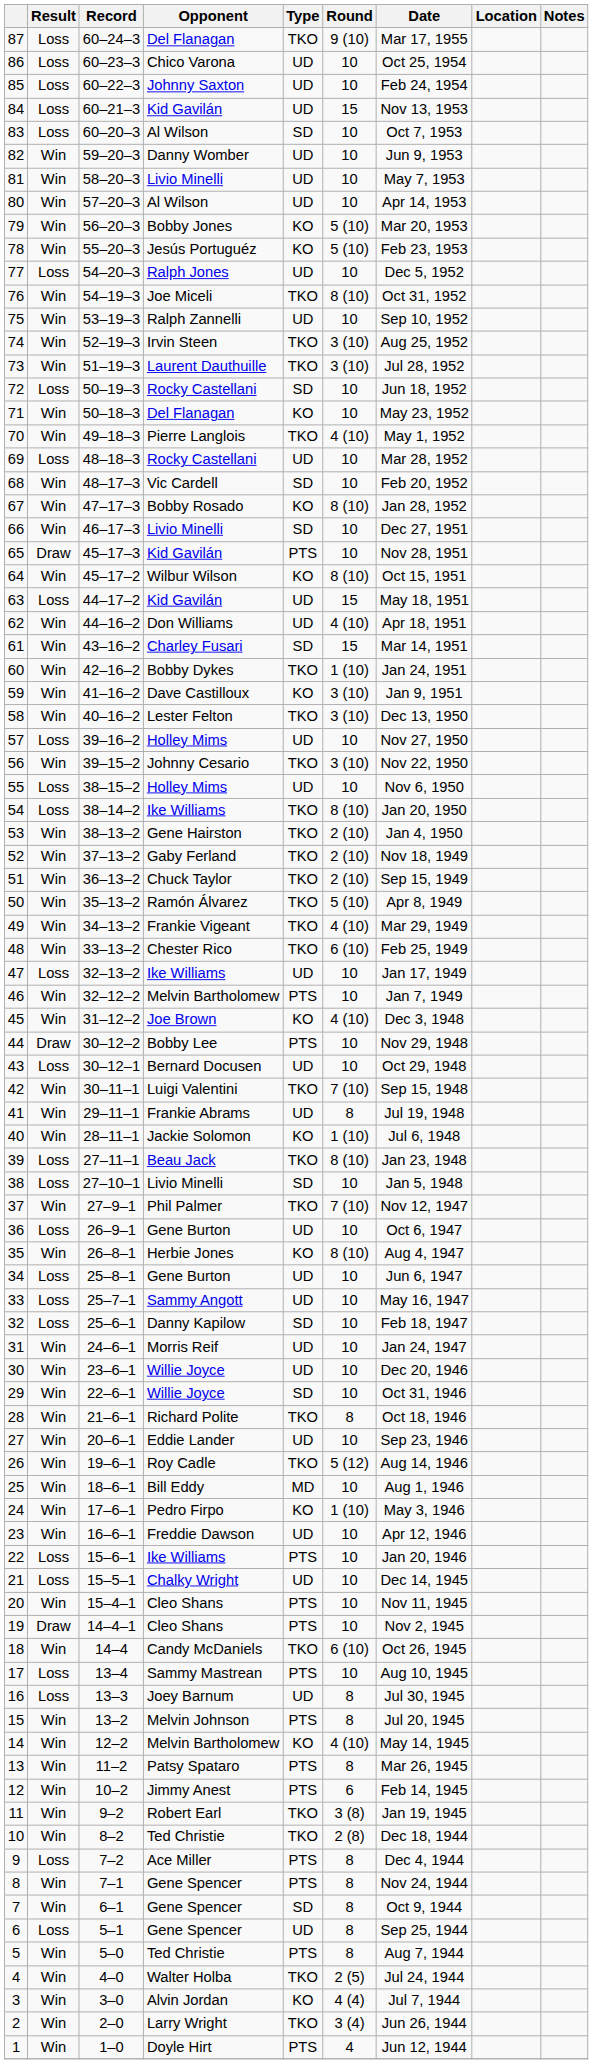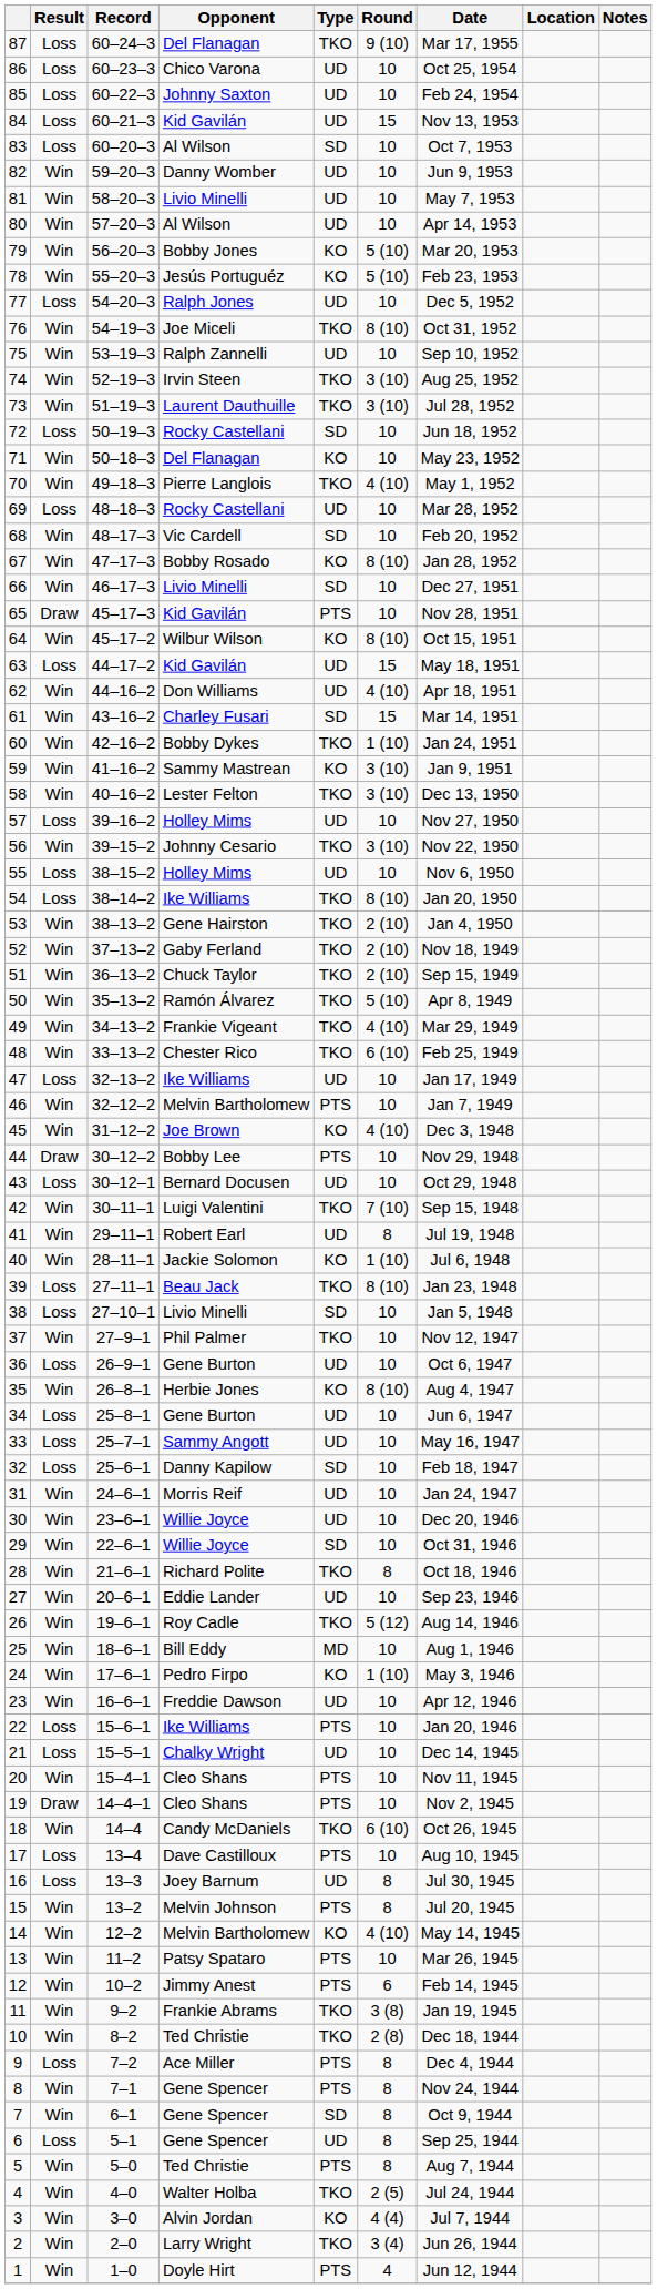 <table class="wikitable" style="text-align:center">
 <tr>
 <th></th>
 <th>Result</th>
 <th>Record</th>
 <th>Opponent</th>
 <th>Type</th>
 <th>Round</th>
 <th>Date</th>
 <th>Location</th>
 <th>Notes</th>
 </tr>
 <tr>
 <td>87</td>
 <td>Loss</td>
 <td>60–24–3</td>
 <td align=left><a href='#'>Del Flanagan</a></td>
 <td>TKO</td>
 <td>9 (10)</td>
 <td>Mar 17, 1955</td>
 <td style="text-align:left;"></td>
 <td></td>
 </tr>
 <tr>
 <td>86</td>
 <td>Loss</td>
 <td>60–23–3</td>
 <td align=left>Chico Varona</td>
 <td>UD</td>
 <td>10</td>
 <td>Oct 25, 1954</td>
 <td style="text-align:left;"></td>
 <td></td>
 </tr>
 <tr>
 <td>85</td>
 <td>Loss</td>
 <td>60–22–3</td>
 <td align=left><a href='#'>Johnny Saxton</a></td>
 <td>UD</td>
 <td>10</td>
 <td>Feb 24, 1954</td>
 <td style="text-align:left;"></td>
 <td></td>
 </tr>
 <tr>
 <td>84</td>
 <td>Loss</td>
 <td>60–21–3</td>
 <td align=left><a href='#'>Kid Gavilán</a></td>
 <td>UD</td>
 <td>15</td>
 <td>Nov 13, 1953</td>
 <td style="text-align:left;"></td>
 <td style="text-align:left;"></td>
 </tr>
 <tr>
 <td>83</td>
 <td>Loss</td>
 <td>60–20–3</td>
 <td align=left>Al Wilson</td>
 <td>SD</td>
 <td>10</td>
 <td>Oct 7, 1953</td>
 <td style="text-align:left;"></td>
 <td></td>
 </tr>
 <tr>
 <td>82</td>
 <td>Win</td>
 <td>59–20–3</td>
 <td align=left>Danny Womber</td>
 <td>UD</td>
 <td>10</td>
 <td>Jun 9, 1953</td>
 <td style="text-align:left;"></td>
 <td></td>
 </tr>
 <tr>
 <td>81</td>
 <td>Win</td>
 <td>58–20–3</td>
 <td align=left><a href='#'>Livio Minelli</a></td>
 <td>UD</td>
 <td>10</td>
 <td>May 7, 1953</td>
 <td style="text-align:left;"></td>
 <td></td>
 </tr>
 <tr>
 <td>80</td>
 <td>Win</td>
 <td>57–20–3</td>
 <td align=left>Al Wilson</td>
 <td>UD</td>
 <td>10</td>
 <td>Apr 14, 1953</td>
 <td style="text-align:left;"></td>
 <td></td>
 </tr>
 <tr>
 <td>79</td>
 <td>Win</td>
 <td>56–20–3</td>
 <td align=left>Bobby Jones</td>
 <td>KO</td>
 <td>5 (10)</td>
 <td>Mar 20, 1953</td>
 <td style="text-align:left;"></td>
 <td></td>
 </tr>
 <tr>
 <td>78</td>
 <td>Win</td>
 <td>55–20–3</td>
 <td align=left>Jesús Portuguéz</td>
 <td>KO</td>
 <td>5 (10)</td>
 <td>Feb 23, 1953</td>
 <td style="text-align:left;"></td>
 <td></td>
 </tr>
 <tr>
 <td>77</td>
 <td>Loss</td>
 <td>54–20–3</td>
 <td align=left><a href='#'>Ralph Jones</a></td>
 <td>UD</td>
 <td>10</td>
 <td>Dec 5, 1952</td>
 <td style="text-align:left;"></td>
 <td></td>
 </tr>
 <tr>
 <td>76</td>
 <td>Win</td>
 <td>54–19–3</td>
 <td align=left>Joe Miceli</td>
 <td>TKO</td>
 <td>8 (10)</td>
 <td>Oct 31, 1952</td>
 <td style="text-align:left;"></td>
 <td></td>
 </tr>
 <tr>
 <td>75</td>
 <td>Win</td>
 <td>53–19–3</td>
 <td align=left>Ralph Zannelli</td>
 <td>UD</td>
 <td>10</td>
 <td>Sep 10, 1952</td>
 <td style="text-align:left;"></td>
 <td></td>
 </tr>
 <tr>
 <td>74</td>
 <td>Win</td>
 <td>52–19–3</td>
 <td align=left>Irvin Steen</td>
 <td>TKO</td>
 <td>3 (10)</td>
 <td>Aug 25, 1952</td>
 <td style="text-align:left;"></td>
 <td></td>
 </tr>
 <tr>
 <td>73</td>
 <td>Win</td>
 <td>51–19–3</td>
 <td align=left><a href='#'>Laurent Dauthuille</a></td>
 <td>TKO</td>
 <td>3 (10)</td>
 <td>Jul 28, 1952</td>
 <td style="text-align:left;"></td>
 <td></td>
 </tr>
 <tr>
 <td>72</td>
 <td>Loss</td>
 <td>50–19–3</td>
 <td align=left><a href='#'>Rocky Castellani</a></td>
 <td>SD</td>
 <td>10</td>
 <td>Jun 18, 1952</td>
 <td style="text-align:left;"></td>
 <td></td>
 </tr>
 <tr>
 <td>71</td>
 <td>Win</td>
 <td>50–18–3</td>
 <td align=left><a href='#'>Del Flanagan</a></td>
 <td>KO</td>
 <td>10</td>
 <td>May 23, 1952</td>
 <td style="text-align:left;"></td>
 <td></td>
 </tr>
 <tr>
 <td>70</td>
 <td>Win</td>
 <td>49–18–3</td>
 <td align=left>Pierre Langlois</td>
 <td>TKO</td>
 <td>4 (10)</td>
 <td>May 1, 1952</td>
 <td style="text-align:left;"></td>
 <td></td>
 </tr>
 <tr>
 <td>69</td>
 <td>Loss</td>
 <td>48–18–3</td>
 <td align=left><a href='#'>Rocky Castellani</a></td>
 <td>UD</td>
 <td>10</td>
 <td>Mar 28, 1952</td>
 <td style="text-align:left;"></td>
 <td></td>
 </tr>
 <tr>
 <td>68</td>
 <td>Win</td>
 <td>48–17–3</td>
 <td align=left>Vic Cardell</td>
 <td>SD</td>
 <td>10</td>
 <td>Feb 20, 1952</td>
 <td style="text-align:left;"></td>
 <td></td>
 </tr>
 <tr>
 <td>67</td>
 <td>Win</td>
 <td>47–17–3</td>
 <td align=left>Bobby Rosado</td>
 <td>KO</td>
 <td>8 (10)</td>
 <td>Jan 28, 1952</td>
 <td style="text-align:left;"></td>
 <td></td>
 </tr>
 <tr>
 <td>66</td>
 <td>Win</td>
 <td>46–17–3</td>
 <td align=left><a href='#'>Livio Minelli</a></td>
 <td>SD</td>
 <td>10</td>
 <td>Dec 27, 1951</td>
 <td style="text-align:left;"></td>
 <td></td>
 </tr>
 <tr>
 <td>65</td>
 <td>Draw</td>
 <td>45–17–3</td>
 <td align=left><a href='#'>Kid Gavilán</a></td>
 <td>PTS</td>
 <td>10</td>
 <td>Nov 28, 1951</td>
 <td style="text-align:left;"></td>
 <td></td>
 </tr>
 <tr>
 <td>64</td>
 <td>Win</td>
 <td>45–17–2</td>
 <td align=left>Wilbur Wilson</td>
 <td>KO</td>
 <td>8 (10)</td>
 <td>Oct 15, 1951</td>
 <td style="text-align:left;"></td>
 <td></td>
 </tr>
 <tr>
 <td>63</td>
 <td>Loss</td>
 <td>44–17–2</td>
 <td align=left><a href='#'>Kid Gavilán</a></td>
 <td>UD</td>
 <td>15</td>
 <td>May 18, 1951</td>
 <td style="text-align:left;"></td>
 <td style="text-align:left;"></td>
 </tr>
 <tr>
 <td>62</td>
 <td>Win</td>
 <td>44–16–2</td>
 <td align=left>Don Williams</td>
 <td>UD</td>
 <td>4 (10)</td>
 <td>Apr 18, 1951</td>
 <td style="text-align:left;"></td>
 <td></td>
 </tr>
 <tr>
 <td>61</td>
 <td>Win</td>
 <td>43–16–2</td>
 <td align=left><a href='#'>Charley Fusari</a></td>
 <td>SD</td>
 <td>15</td>
 <td>Mar 14, 1951</td>
 <td style="text-align:left;"></td>
 <td style="text-align:left;"></td>
 </tr>
 <tr>
 <td>60</td>
 <td>Win</td>
 <td>42–16–2</td>
 <td align=left>Bobby Dykes</td>
 <td>TKO</td>
 <td>1 (10)</td>
 <td>Jan 24, 1951</td>
 <td style="text-align:left;"></td>
 <td></td>
 </tr>
 <tr>
 <td>59</td>
 <td>Win</td>
 <td>41–16–2</td>
-<td align=left>Dave Castilloux</td>
+<td align=left>Sammy Mastrean</td>
 <td>KO</td>
 <td>3 (10)</td>
 <td>Jan 9, 1951</td>
 <td style="text-align:left;"></td>
 <td></td>
 </tr>
 <tr>
 <td>58</td>
 <td>Win</td>
 <td>40–16–2</td>
 <td align=left>Lester Felton</td>
 <td>TKO</td>
 <td>3 (10)</td>
 <td>Dec 13, 1950</td>
 <td style="text-align:left;"></td>
 <td></td>
 </tr>
 <tr>
 <td>57</td>
 <td>Loss</td>
 <td>39–16–2</td>
 <td align=left><a href='#'>Holley Mims</a></td>
 <td>UD</td>
 <td>10</td>
 <td>Nov 27, 1950</td>
 <td style="text-align:left;"></td>
 <td></td>
 </tr>
 <tr>
 <td>56</td>
 <td>Win</td>
 <td>39–15–2</td>
 <td align=left>Johnny Cesario</td>
 <td>TKO</td>
 <td>3 (10)</td>
 <td>Nov 22, 1950</td>
 <td style="text-align:left;"></td>
 <td></td>
 </tr>
 <tr>
 <td>55</td>
 <td>Loss</td>
 <td>38–15–2</td>
 <td align=left><a href='#'>Holley Mims</a></td>
 <td>UD</td>
 <td>10</td>
 <td>Nov 6, 1950</td>
 <td style="text-align:left;"></td>
 <td></td>
 </tr>
 <tr>
 <td>54</td>
 <td>Loss</td>
 <td>38–14–2</td>
 <td align=left><a href='#'>Ike Williams</a></td>
 <td>TKO</td>
 <td>8 (10)</td>
 <td>Jan 20, 1950</td>
 <td style="text-align:left;"></td>
 <td></td>
 </tr>
 <tr>
 <td>53</td>
 <td>Win</td>
 <td>38–13–2</td>
 <td align=left>Gene Hairston</td>
 <td>TKO</td>
 <td>2 (10)</td>
 <td>Jan 4, 1950</td>
 <td style="text-align:left;"></td>
 <td></td>
 </tr>
 <tr>
 <td>52</td>
 <td>Win</td>
 <td>37–13–2</td>
 <td align=left>Gaby Ferland</td>
 <td>TKO</td>
 <td>2 (10)</td>
 <td>Nov 18, 1949</td>
 <td style="text-align:left;"></td>
 <td></td>
 </tr>
 <tr>
 <td>51</td>
 <td>Win</td>
 <td>36–13–2</td>
 <td align=left>Chuck Taylor</td>
 <td>TKO</td>
 <td>2 (10)</td>
 <td>Sep 15, 1949</td>
 <td style="text-align:left;"></td>
 <td></td>
 </tr>
 <tr>
 <td>50</td>
 <td>Win</td>
 <td>35–13–2</td>
 <td align=left>Ramón Álvarez</td>
 <td>TKO</td>
 <td>5 (10)</td>
 <td>Apr 8, 1949</td>
 <td style="text-align:left;"></td>
 <td></td>
 </tr>
 <tr>
 <td>49</td>
 <td>Win</td>
 <td>34–13–2</td>
 <td align=left>Frankie Vigeant</td>
 <td>TKO</td>
 <td>4 (10)</td>
 <td>Mar 29, 1949</td>
 <td style="text-align:left;"></td>
 <td></td>
 </tr>
 <tr>
 <td>48</td>
 <td>Win</td>
 <td>33–13–2</td>
 <td align=left>Chester Rico</td>
 <td>TKO</td>
 <td>6 (10)</td>
 <td>Feb 25, 1949</td>
 <td style="text-align:left;"></td>
 <td></td>
 </tr>
 <tr>
 <td>47</td>
 <td>Loss</td>
 <td>32–13–2</td>
 <td align=left><a href='#'>Ike Williams</a></td>
 <td>UD</td>
 <td>10</td>
 <td>Jan 17, 1949</td>
 <td style="text-align:left;"></td>
 <td></td>
 </tr>
 <tr>
 <td>46</td>
 <td>Win</td>
 <td>32–12–2</td>
 <td align=left>Melvin Bartholomew</td>
 <td>PTS</td>
 <td>10</td>
 <td>Jan 7, 1949</td>
 <td style="text-align:left;"></td>
 <td></td>
 </tr>
 <tr>
 <td>45</td>
 <td>Win</td>
 <td>31–12–2</td>
 <td align=left><a href='#'>Joe Brown</a></td>
 <td>KO</td>
 <td>4 (10)</td>
 <td>Dec 3, 1948</td>
 <td style="text-align:left;"></td>
 <td></td>
 </tr>
 <tr>
 <td>44</td>
 <td>Draw</td>
 <td>30–12–2</td>
 <td align=left>Bobby Lee</td>
 <td>PTS</td>
 <td>10</td>
 <td>Nov 29, 1948</td>
 <td style="text-align:left;"></td>
 <td></td>
 </tr>
 <tr>
 <td>43</td>
 <td>Loss</td>
 <td>30–12–1</td>
 <td align=left>Bernard Docusen</td>
 <td>UD</td>
 <td>10</td>
 <td>Oct 29, 1948</td>
 <td style="text-align:left;"></td>
 <td></td>
 </tr>
 <tr>
 <td>42</td>
 <td>Win</td>
 <td>30–11–1</td>
 <td align=left>Luigi Valentini</td>
 <td>TKO</td>
 <td>7 (10)</td>
 <td>Sep 15, 1948</td>
 <td style="text-align:left;"></td>
 <td></td>
 </tr>
 <tr>
 <td>41</td>
 <td>Win</td>
 <td>29–11–1</td>
-<td align=left>Frankie Abrams</td>
+<td align=left>Robert Earl</td>
 <td>UD</td>
 <td>8</td>
 <td>Jul 19, 1948</td>
 <td style="text-align:left;"></td>
 <td></td>
 </tr>
 <tr>
 <td>40</td>
 <td>Win</td>
 <td>28–11–1</td>
 <td align=left>Jackie Solomon</td>
 <td>KO</td>
 <td>1 (10)</td>
 <td>Jul 6, 1948</td>
 <td style="text-align:left;"></td>
 <td></td>
 </tr>
 <tr>
 <td>39</td>
 <td>Loss</td>
 <td>27–11–1</td>
 <td align=left><a href='#'>Beau Jack</a></td>
 <td>TKO</td>
 <td>8 (10)</td>
 <td>Jan 23, 1948</td>
 <td style="text-align:left;"></td>
 <td></td>
 </tr>
 <tr>
 <td>38</td>
 <td>Loss</td>
 <td>27–10–1</td>
 <td align=left>Livio Minelli</td>
 <td>SD</td>
 <td>10</td>
 <td>Jan 5, 1948</td>
 <td style="text-align:left;"></td>
 <td></td>
 </tr>
 <tr>
 <td>37</td>
 <td>Win</td>
 <td>27–9–1</td>
 <td align=left>Phil Palmer</td>
 <td>TKO</td>
-<td>7 (10)</td>
+<td>10</td>
 <td>Nov 12, 1947</td>
 <td style="text-align:left;"></td>
 <td></td>
 </tr>
 <tr>
 <td>36</td>
 <td>Loss</td>
 <td>26–9–1</td>
 <td align=left>Gene Burton</td>
 <td>UD</td>
 <td>10</td>
 <td>Oct 6, 1947</td>
 <td style="text-align:left;"></td>
 <td></td>
 </tr>
 <tr>
 <td>35</td>
 <td>Win</td>
 <td>26–8–1</td>
 <td align=left>Herbie Jones</td>
 <td>KO</td>
 <td>8 (10)</td>
 <td>Aug 4, 1947</td>
 <td style="text-align:left;"></td>
 <td></td>
 </tr>
 <tr>
 <td>34</td>
 <td>Loss</td>
 <td>25–8–1</td>
 <td align=left>Gene Burton</td>
 <td>UD</td>
 <td>10</td>
 <td>Jun 6, 1947</td>
 <td style="text-align:left;"></td>
 <td></td>
 </tr>
 <tr>
 <td>33</td>
 <td>Loss</td>
 <td>25–7–1</td>
 <td align=left><a href='#'>Sammy Angott</a></td>
 <td>UD</td>
 <td>10</td>
 <td>May 16, 1947</td>
 <td style="text-align:left;"></td>
 <td></td>
 </tr>
 <tr>
 <td>32</td>
 <td>Loss</td>
 <td>25–6–1</td>
 <td align=left>Danny Kapilow</td>
 <td>SD</td>
 <td>10</td>
 <td>Feb 18, 1947</td>
 <td style="text-align:left;"></td>
 <td></td>
 </tr>
 <tr>
 <td>31</td>
 <td>Win</td>
 <td>24–6–1</td>
 <td align=left>Morris Reif</td>
 <td>UD</td>
 <td>10</td>
 <td>Jan 24, 1947</td>
 <td style="text-align:left;"></td>
 <td></td>
 </tr>
 <tr>
 <td>30</td>
 <td>Win</td>
 <td>23–6–1</td>
 <td align=left><a href='#'>Willie Joyce</a></td>
 <td>UD</td>
 <td>10</td>
 <td>Dec 20, 1946</td>
 <td style="text-align:left;"></td>
 <td></td>
 </tr>
 <tr>
 <td>29</td>
 <td>Win</td>
 <td>22–6–1</td>
 <td align=left><a href='#'>Willie Joyce</a></td>
 <td>SD</td>
 <td>10</td>
 <td>Oct 31, 1946</td>
 <td style="text-align:left;"></td>
 <td></td>
 </tr>
 <tr>
 <td>28</td>
 <td>Win</td>
 <td>21–6–1</td>
 <td align=left>Richard Polite</td>
 <td>TKO</td>
 <td>8</td>
 <td>Oct 18, 1946</td>
 <td style="text-align:left;"></td>
 <td></td>
 </tr>
 <tr>
 <td>27</td>
 <td>Win</td>
 <td>20–6–1</td>
 <td align=left>Eddie Lander</td>
 <td>UD</td>
 <td>10</td>
 <td>Sep 23, 1946</td>
 <td style="text-align:left;"></td>
 <td></td>
 </tr>
 <tr>
 <td>26</td>
 <td>Win</td>
 <td>19–6–1</td>
 <td align=left>Roy Cadle</td>
 <td>TKO</td>
 <td>5 (12)</td>
 <td>Aug 14, 1946</td>
 <td style="text-align:left;"></td>
 <td></td>
 </tr>
 <tr>
 <td>25</td>
 <td>Win</td>
 <td>18–6–1</td>
 <td align=left>Bill Eddy</td>
 <td>MD</td>
 <td>10</td>
 <td>Aug 1, 1946</td>
 <td style="text-align:left;"></td>
 <td></td>
 </tr>
 <tr>
 <td>24</td>
 <td>Win</td>
 <td>17–6–1</td>
 <td align=left>Pedro Firpo</td>
 <td>KO</td>
 <td>1 (10)</td>
 <td>May 3, 1946</td>
 <td style="text-align:left;"></td>
 <td></td>
 </tr>
 <tr>
 <td>23</td>
 <td>Win</td>
 <td>16–6–1</td>
 <td align=left>Freddie Dawson</td>
 <td>UD</td>
 <td>10</td>
 <td>Apr 12, 1946</td>
 <td style="text-align:left;"></td>
 <td></td>
 </tr>
 <tr>
 <td>22</td>
 <td>Loss</td>
 <td>15–6–1</td>
 <td align=left><a href='#'>Ike Williams</a></td>
 <td>PTS</td>
 <td>10</td>
 <td>Jan 20, 1946</td>
 <td style="text-align:left;"></td>
 <td></td>
 </tr>
 <tr>
 <td>21</td>
 <td>Loss</td>
 <td>15–5–1</td>
 <td align=left><a href='#'>Chalky Wright</a></td>
 <td>UD</td>
 <td>10</td>
 <td>Dec 14, 1945</td>
 <td style="text-align:left;"></td>
 <td></td>
 </tr>
 <tr>
 <td>20</td>
 <td>Win</td>
 <td>15–4–1</td>
 <td align=left>Cleo Shans</td>
 <td>PTS</td>
 <td>10</td>
 <td>Nov 11, 1945</td>
 <td style="text-align:left;"></td>
 <td></td>
 </tr>
 <tr>
 <td>19</td>
 <td>Draw</td>
 <td>14–4–1</td>
 <td align=left>Cleo Shans</td>
 <td>PTS</td>
 <td>10</td>
 <td>Nov 2, 1945</td>
 <td style="text-align:left;"></td>
 <td></td>
 </tr>
 <tr>
 <td>18</td>
 <td>Win</td>
 <td>14–4</td>
 <td align=left>Candy McDaniels</td>
 <td>TKO</td>
 <td>6 (10)</td>
 <td>Oct 26, 1945</td>
 <td style="text-align:left;"></td>
 <td></td>
 </tr>
 <tr>
 <td>17</td>
 <td>Loss</td>
 <td>13–4</td>
-<td align=left>Sammy Mastrean</td>
+<td align=left>Dave Castilloux</td>
 <td>PTS</td>
 <td>10</td>
 <td>Aug 10, 1945</td>
 <td style="text-align:left;"></td>
 <td></td>
 </tr>
 <tr>
 <td>16</td>
 <td>Loss</td>
 <td>13–3</td>
 <td align=left>Joey Barnum</td>
 <td>UD</td>
 <td>8</td>
 <td>Jul 30, 1945</td>
 <td style="text-align:left;"></td>
 <td></td>
 </tr>
 <tr>
 <td>15</td>
 <td>Win</td>
 <td>13–2</td>
 <td align=left>Melvin Johnson</td>
 <td>PTS</td>
 <td>8</td>
 <td>Jul 20, 1945</td>
 <td style="text-align:left;"></td>
 <td></td>
 </tr>
 <tr>
 <td>14</td>
 <td>Win</td>
 <td>12–2</td>
 <td align=left>Melvin Bartholomew</td>
 <td>KO</td>
 <td>4 (10)</td>
 <td>May 14, 1945</td>
 <td style="text-align:left;"></td>
 <td></td>
 </tr>
 <tr>
 <td>13</td>
 <td>Win</td>
 <td>11–2</td>
 <td align=left>Patsy Spataro</td>
 <td>PTS</td>
-<td>8</td>
+<td>10</td>
 <td>Mar 26, 1945</td>
 <td style="text-align:left;"></td>
 <td></td>
 </tr>
 <tr>
 <td>12</td>
 <td>Win</td>
 <td>10–2</td>
 <td align=left>Jimmy Anest</td>
 <td>PTS</td>
 <td>6</td>
 <td>Feb 14, 1945</td>
 <td style="text-align:left;"></td>
 <td></td>
 </tr>
 <tr>
 <td>11</td>
 <td>Win</td>
 <td>9–2</td>
-<td align=left>Robert Earl</td>
+<td align=left>Frankie Abrams</td>
 <td>TKO</td>
 <td>3 (8)</td>
 <td>Jan 19, 1945</td>
 <td style="text-align:left;"></td>
 <td></td>
 </tr>
 <tr>
 <td>10</td>
 <td>Win</td>
 <td>8–2</td>
 <td align=left>Ted Christie</td>
 <td>TKO</td>
 <td>2 (8)</td>
 <td>Dec 18, 1944</td>
 <td style="text-align:left;"></td>
 <td></td>
 </tr>
 <tr>
 <td>9</td>
 <td>Loss</td>
 <td>7–2</td>
 <td align=left>Ace Miller</td>
 <td>PTS</td>
 <td>8</td>
 <td>Dec 4, 1944</td>
 <td style="text-align:left;"></td>
 <td></td>
 </tr>
 <tr>
 <td>8</td>
 <td>Win</td>
 <td>7–1</td>
 <td align=left>Gene Spencer</td>
 <td>PTS</td>
 <td>8</td>
 <td>Nov 24, 1944</td>
 <td style="text-align:left;"></td>
 <td></td>
 </tr>
 <tr>
 <td>7</td>
 <td>Win</td>
 <td>6–1</td>
 <td align=left>Gene Spencer</td>
 <td>SD</td>
 <td>8</td>
 <td>Oct 9, 1944</td>
 <td style="text-align:left;"></td>
 <td></td>
 </tr>
 <tr>
 <td>6</td>
 <td>Loss</td>
 <td>5–1</td>
 <td align=left>Gene Spencer</td>
 <td>UD</td>
 <td>8</td>
 <td>Sep 25, 1944</td>
 <td style="text-align:left;"></td>
 <td></td>
 </tr>
 <tr>
 <td>5</td>
 <td>Win</td>
 <td>5–0</td>
 <td align=left>Ted Christie</td>
 <td>PTS</td>
 <td>8</td>
 <td>Aug 7, 1944</td>
 <td style="text-align:left;"></td>
 <td></td>
 </tr>
 <tr>
 <td>4</td>
 <td>Win</td>
 <td>4–0</td>
 <td align=left>Walter Holba</td>
 <td>TKO</td>
 <td>2 (5)</td>
 <td>Jul 24, 1944</td>
 <td style="text-align:left;"></td>
 <td></td>
 </tr>
 <tr>
 <td>3</td>
 <td>Win</td>
 <td>3–0</td>
 <td align=left>Alvin Jordan</td>
 <td>KO</td>
 <td>4 (4)</td>
 <td>Jul 7, 1944</td>
 <td style="text-align:left;"></td>
 <td></td>
 </tr>
 <tr>
 <td>2</td>
 <td>Win</td>
 <td>2–0</td>
 <td align=left>Larry Wright</td>
 <td>TKO</td>
 <td>3 (4)</td>
 <td>Jun 26, 1944</td>
 <td style="text-align:left;"></td>
 <td></td>
 </tr>
 <tr>
 <td>1</td>
 <td>Win</td>
 <td>1–0</td>
 <td align=left>Doyle Hirt</td>
 <td>PTS</td>
 <td>4</td>
 <td>Jun 12, 1944</td>
 <td style="text-align:left;"></td>
 <td></td>
 </tr>
 <tr>
 </tr>
 </table>
